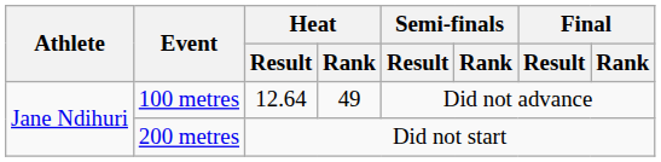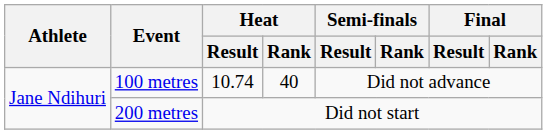 <table class="wikitable" style="font-size:90%; text-align:center">
 <tr>
 <th rowspan="2">Athlete</th>
 <th rowspan="2">Event</th>
 <th colspan="2">Heat</th>
 <th colspan="2">Semi-finals</th>
 <th colspan="2">Final</th>
 </tr>
 <tr>
 <th>Result</th>
 <th>Rank</th>
 <th>Result</th>
 <th>Rank</th>
 <th>Result</th>
 <th>Rank</th>
 </tr>
 <tr>
 <td align="left"  rowspan="2"><a href='#'>Jane Ndihuri</a></td>
 <td align="left"><a href='#'>100 metres</a></td>
-<td>12.64 </td>
-<td>49</td>
+<td>10.74 </td>
+<td>40</td>
 <td colspan="4">Did not advance</td>
 </tr>
 <tr>
 <td align="left"><a href='#'>200 metres</a></td>
 <td colspan="6">Did not start</td>
 </tr>
 </table>
